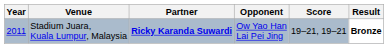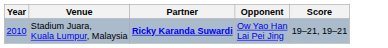 <table class="sortable wikitable" style="font-size: 90%">
 <tr>
 <th>Year</th>
 <th>Venue</th>
 <th>Partner</th>
 <th>Opponent</th>
 <th>Score</th>
-<th>Result</th>
 </tr>
 <tr style="background:#AABBCC">
-<td align="center"><a href='#'>2011</a></td>
+<td align="center"><a href='#'>2010</a></td>
 <td align="left">Stadium Juara,<br><a href='#'>Kuala Lumpur</a>, Malaysia</td>
 <td align="left"><strong> <a href='#'>Ricky Karanda Suwardi</a></strong></td>
 <td align="left"> <a href='#'>Ow Yao Han</a> <br>  <a href='#'>Lai Pei Jing</a></td>
 <td align="left">19–21, 19–21</td>
-<td style="text-align:left; background:white"> <strong>Bronze</strong></td>
 </tr>
 </table>
